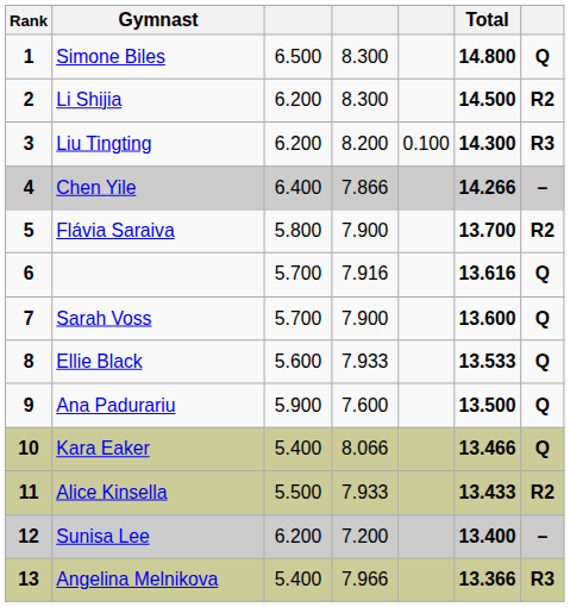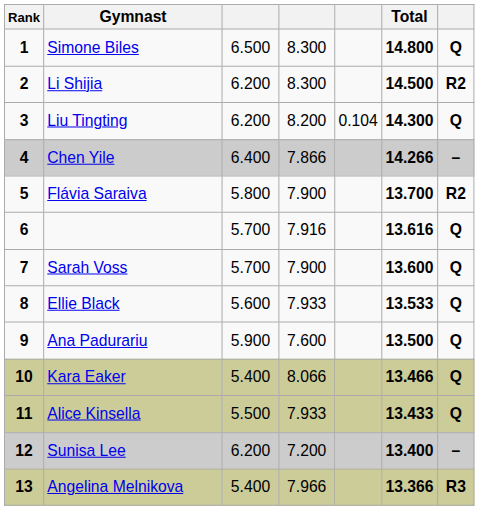 <table style="text-align:center;" class="wikitable sortable">
 <tr>
 <th scope="col" style="width:15px;"><small>Rank</small></th>
 <th scope="col" style="width:175px;">Gymnast</th>
 <th scope="col" style="width:50px;"><small></small></th>
 <th scope="col" style="width:50px;"><small></small></th>
 <th scope="col" style="width:20px;"><small></small></th>
 <th scope="col" style="width:50px;">Total</th>
 <th scope="col" style="width:30px;"><small></small></th>
 </tr>
 <tr>
 <td scope="row" style="text-align:center"><strong>1</strong></td>
 <td style="height:30px; text-align:left;"> <a href='#'>Simone Biles</a></td>
 <td>6.500</td>
 <td>8.300</td>
 <td></td>
 <td><strong>14.800</strong></td>
 <td><strong>Q</strong></td>
 </tr>
 <tr>
 <td scope="row" style="text-align:center"><strong>2</strong></td>
 <td style="height:30px; text-align:left;"> <a href='#'>Li Shijia</a></td>
 <td>6.200</td>
 <td>8.300</td>
 <td></td>
 <td><strong>14.500</strong></td>
 <td><strong>R2</strong></td>
 </tr>
 <tr>
 <td scope="row" style="text-align:center"><strong>3</strong></td>
 <td style="height:30px; text-align:left;"> <a href='#'>Liu Tingting</a></td>
 <td>6.200</td>
 <td>8.200</td>
-<td>0.100</td>
+<td>0.104</td>
 <td><strong>14.300</strong></td>
-<td><strong>R3</strong></td>
+<td><strong>Q</strong></td>
 </tr>
 <tr style="background:#cccccc;">
 <td scope="row" style="text-align:center"><strong>4</strong></td>
 <td style="height:30px; text-align:left;"> <a href='#'>Chen Yile</a></td>
 <td>6.400</td>
 <td>7.866</td>
 <td></td>
 <td><strong>14.266</strong></td>
 <td><strong>–</strong></td>
 </tr>
 <tr>
 <td scope="row" style="text-align:center"><strong>5</strong></td>
 <td style="height:30px; text-align:left;"> <a href='#'>Flávia Saraiva</a></td>
 <td>5.800</td>
 <td>7.900</td>
 <td></td>
 <td><strong>13.700</strong></td>
 <td><strong>R2</strong></td>
 </tr>
 <tr>
 <td scope="row" style="text-align:center"><strong>6</strong></td>
 <td style="height:30px; text-align:left;"></td>
 <td>5.700</td>
 <td>7.916</td>
 <td></td>
 <td><strong>13.616</strong></td>
 <td><strong>Q</strong></td>
 </tr>
 <tr>
 <td scope="row" style="text-align:center"><strong>7</strong></td>
 <td style="height:30px; text-align:left;"> <a href='#'>Sarah Voss</a></td>
 <td>5.700</td>
 <td>7.900</td>
 <td></td>
 <td><strong>13.600</strong></td>
 <td><strong>Q</strong></td>
 </tr>
 <tr>
 <td scope="row" style="text-align:center"><strong>8</strong></td>
 <td style="height:30px; text-align:left;"> <a href='#'>Ellie Black</a></td>
 <td>5.600</td>
 <td>7.933</td>
 <td></td>
 <td><strong>13.533</strong></td>
 <td><strong>Q</strong></td>
 </tr>
 <tr>
 <td scope="row" style="text-align:center"><strong>9</strong></td>
 <td style="height:30px; text-align:left;"> <a href='#'>Ana Padurariu</a></td>
 <td>5.900</td>
 <td>7.600</td>
 <td></td>
 <td><strong>13.500</strong></td>
 <td><strong>Q</strong></td>
 </tr>
 <tr style="background:#cccc99;">
 <td scope="row" style="text-align:center"><strong>10</strong></td>
 <td style="height:30px; text-align:left;"> <a href='#'>Kara Eaker</a></td>
 <td>5.400</td>
 <td>8.066</td>
 <td></td>
 <td><strong>13.466</strong></td>
 <td><strong>Q</strong></td>
 </tr>
 <tr style="background:#cccc99;">
 <td scope="row" style="text-align:center"><strong>11</strong></td>
 <td style="height:30px; text-align:left;"> <a href='#'>Alice Kinsella</a></td>
 <td>5.500</td>
 <td>7.933</td>
 <td></td>
 <td><strong>13.433</strong></td>
-<td><strong>R2</strong></td>
+<td><strong>Q</strong></td>
 </tr>
 <tr style="background:#cccccc;">
 <td scope="row" style="text-align:center"><strong>12</strong></td>
 <td style="height:30px; text-align:left;"> <a href='#'>Sunisa Lee</a></td>
 <td>6.200</td>
 <td>7.200</td>
 <td></td>
 <td><strong>13.400</strong></td>
 <td><strong>–</strong></td>
 </tr>
 <tr style="background:#cccc99;">
 <td scope="row" style="text-align:center"><strong>13</strong></td>
 <td style="height:30px; text-align:left;"> <a href='#'>Angelina Melnikova</a></td>
 <td>5.400</td>
 <td>7.966</td>
 <td></td>
 <td><strong>13.366</strong></td>
 <td><strong>R3</strong></td>
 </tr>
 </table>
